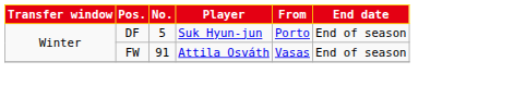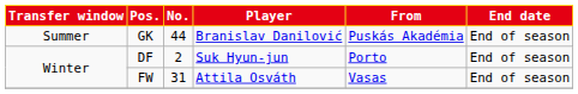 <table class="wikitable plainrowheaders sortable">
 <tr>
 <th style="background-color:#E40013;color:white;border:1px solid gold">Transfer window</th>
 <th style="background-color:#E40013;color:white;border:1px solid gold">Pos.</th>
 <th style="background-color:#E40013;color:white;border:1px solid gold">No.</th>
 <th style="background-color:#E40013;color:white;border:1px solid gold">Player</th>
 <th style="background-color:#E40013;color:white;border:1px solid gold">From</th>
 <th style="background-color:#E40013;color:white;border:1px solid gold">End date</th>
 </tr>
 <tr>
+<td style="text-align:center;">Summer</td>
+<td style=text-align:center;>GK</td>
+<td style=text-align:center;>44</td>
+<td style=text-align:left;> <a href='#'>Branislav Danilović</a></td>
+<td style=text-align:left;> <a href='#'>Puskás Akadémia</a></td>
+<td style=text-align:center;>End of season</td>
+</tr>
+<tr>
 <td rowspan="2" style="text-align:center;">Winter</td>
 <td style=text-align:center;>DF</td>
-<td style=text-align:center;>5</td>
+<td style=text-align:center;>2</td>
 <td style=text-align:left;> <a href='#'>Suk Hyun-jun</a></td>
 <td style=text-align:left;> <a href='#'>Porto</a></td>
 <td style=text-align:center;>End of season</td>
 </tr>
 <tr>
 <td style=text-align:center;>FW</td>
-<td style=text-align:center;>91</td>
+<td style=text-align:center;>31</td>
 <td style=text-align:left;> <a href='#'>Attila Osváth</a></td>
 <td style=text-align:left;> <a href='#'>Vasas</a></td>
 <td style=text-align:center;>End of season</td>
 </tr>
 <tr>
 </tr>
 </table>
